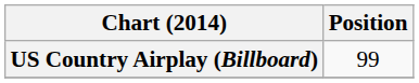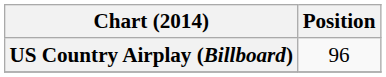 <table class="wikitable plainrowheaders" style="text-align:center;">
 <tr>
 <th>Chart (2014)</th>
 <th>Position</th>
 </tr>
 <tr>
 <th scope="row">US Country Airplay (<em>Billboard</em>)</th>
-<td>99</td>
+<td>96</td>
 </tr>
 <tr>
 </tr>
 </table>
